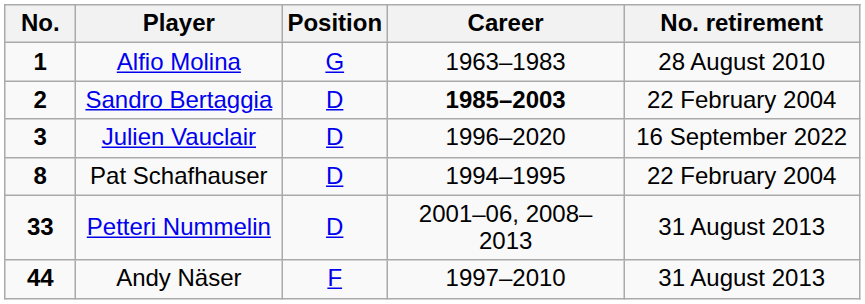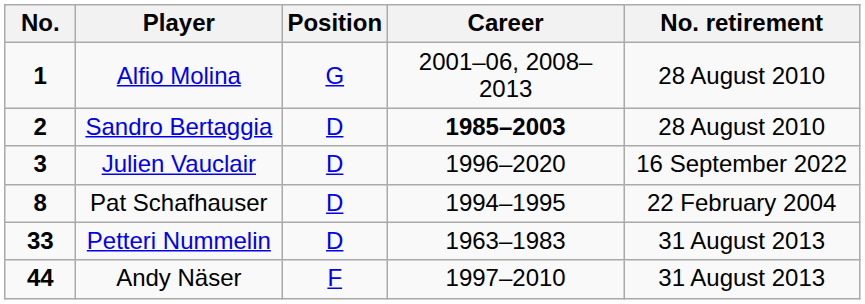 <table class="wikitable sortable" style="text-align:center">
 <tr>
 <th width=40px>No.</th>
 <th width=130px>Player</th>
 <th width=40px>Position</th>
 <th width=150px>Career</th>
 <th width=150px>No. retirement</th>
 </tr>
 <tr>
 <td><strong>1</strong></td>
 <td><a href='#'>Alfio Molina</a></td>
 <td><a href='#'>G</a></td>
-<td>1963–1983</td>
+<td>2001–06, 2008–2013</td>
 <td>28 August 2010</td>
 </tr>
 <tr>
 <td><strong>2</strong></td>
 <td><a href='#'>Sandro Bertaggia</a></td>
 <td><a href='#'>D</a></td>
 <td><strong>1985–2003</strong></td>
-<td>22 February 2004</td>
+<td>28 August 2010</td>
 </tr>
 <tr>
 <td><strong>3</strong></td>
 <td><a href='#'>Julien Vauclair</a></td>
 <td><a href='#'>D</a></td>
 <td>1996–2020</td>
 <td>16 September 2022</td>
 </tr>
 <tr>
 <td><strong>8</strong></td>
 <td>Pat Schafhauser</td>
 <td><a href='#'>D</a></td>
 <td>1994–1995</td>
 <td>22 February 2004</td>
 </tr>
 <tr>
 <td><strong>33</strong></td>
 <td><a href='#'>Petteri Nummelin</a></td>
 <td><a href='#'>D</a></td>
-<td>2001–06, 2008–2013</td>
+<td>1963–1983</td>
 <td>31 August 2013</td>
 </tr>
 <tr>
 <td><strong>44</strong></td>
 <td>Andy Näser</td>
 <td><a href='#'>F</a></td>
 <td>1997–2010</td>
 <td>31 August 2013</td>
 </tr>
 </table>
